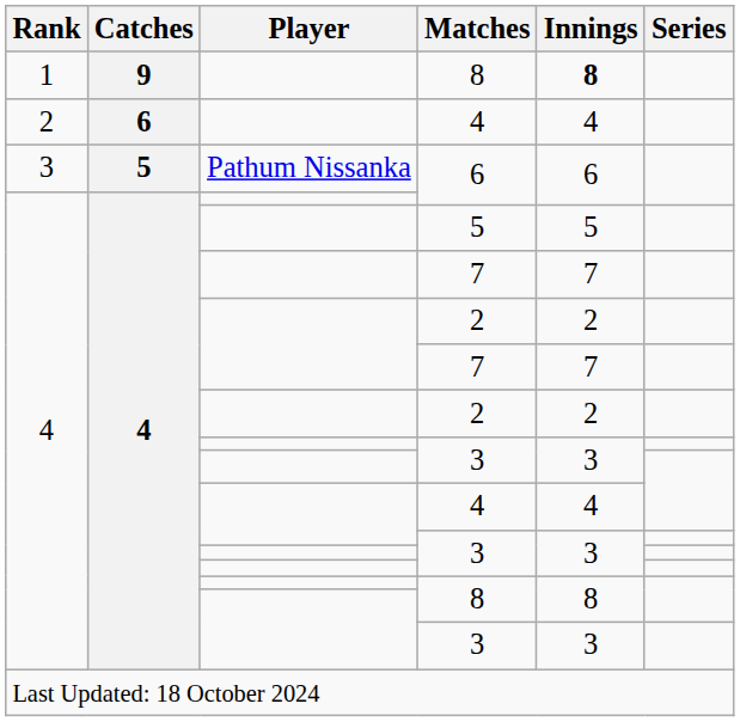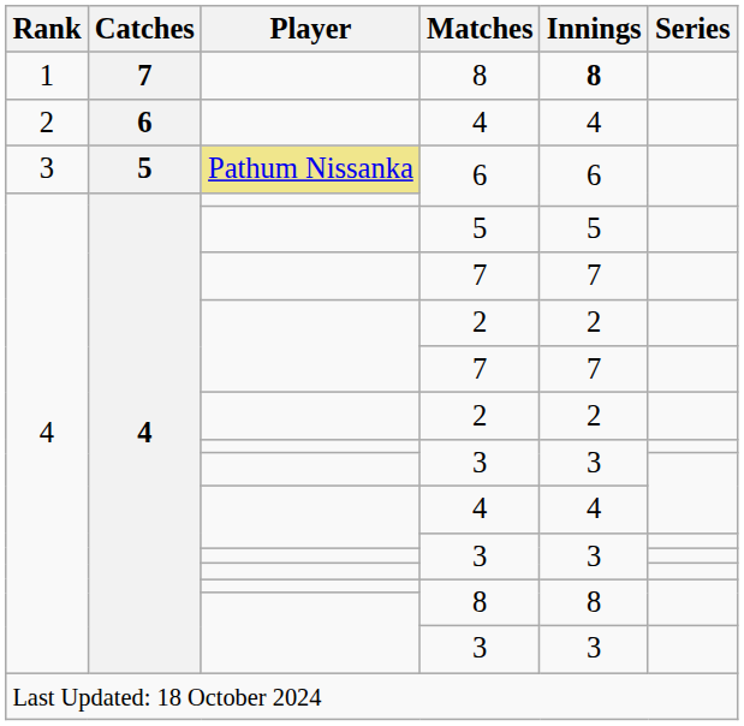 <table class="wikitable plainrowheaders sortable">
 <tr>
 <th scope=col>Rank</th>
 <th scope=col>Catches</th>
 <th scope=col>Player</th>
 <th scope=col>Matches</th>
 <th scope=col>Innings</th>
 <th scope=col>Series</th>
 </tr>
 <tr>
 <td align=center>1</td>
-<th scope=row style=text-align:center;>9</th>
+<th scope=row style=text-align:center;>7</th>
 <td></td>
 <td align=center>8</td>
 <td align=center><strong>8</strong></td>
 <td></td>
 </tr>
 <tr>
 <td align=center>2</td>
 <th scope=row style=text-align:center;>6</th>
 <td></td>
 <td align=center>4</td>
 <td align=center>4</td>
 <td></td>
 </tr>
 <tr>
 <td align=center>3</td>
 <th scope=row style=text-align:center;>5</th>
-<td><a href='#'>Pathum Nissanka</a></td>
+<td style="background: khaki;"><a href='#'>Pathum Nissanka</a></td>
 <td align=center rowspan=2>6</td>
 <td align="center" rowspan=2>6</td>
 <td rowspan=2></td>
 </tr>
 <tr>
 <td rowspan="15" align="center">4</td>
 <th rowspan="15" scope="row" style="text-align:center;">4</th>
 <td> </td>
 </tr>
 <tr>
 <td></td>
 <td align="center">5</td>
 <td align="center">5</td>
 <td></td>
 </tr>
 <tr>
 <td></td>
 <td align=center>7</td>
 <td align=center>7</td>
 <td></td>
 </tr>
 <tr>
 <td rowspan=2></td>
 <td align=center>2</td>
 <td align=center>2</td>
 <td></td>
 </tr>
 <tr>
 <td align=center>7</td>
 <td align=center>7</td>
 <td></td>
 </tr>
 <tr>
 <td> </td>
 <td align=center>2</td>
 <td align=center>2</td>
 <td></td>
 </tr>
 <tr>
 <td> </td>
 <td align=center rowspan=2>3</td>
 <td align=center rowspan=2>3</td>
 <td></td>
 </tr>
 <tr>
 <td> </td>
 <td rowspan=2></td>
 </tr>
 <tr>
 <td rowspan=2></td>
 <td align=center>4</td>
 <td align=center>4</td>
 </tr>
 <tr>
 <td align=center rowspan=3>3</td>
 <td align=center rowspan=3>3</td>
 <td></td>
 </tr>
 <tr>
 <td></td>
 <td></td>
 </tr>
 <tr>
 <td></td>
 <td></td>
 </tr>
 <tr>
 <td></td>
 <td align=center rowspan=2>8</td>
 <td align=center rowspan=2>8</td>
 <td rowspan=2></td>
 </tr>
 <tr>
 <td rowspan=2></td>
 </tr>
 <tr>
 <td align=center>3</td>
 <td align=center>3</td>
 <td></td>
 </tr>
 <tr class=sortbottom>
 <td colspan=6><small>Last Updated: 18 October 2024</small></td>
 </tr>
 </table>
